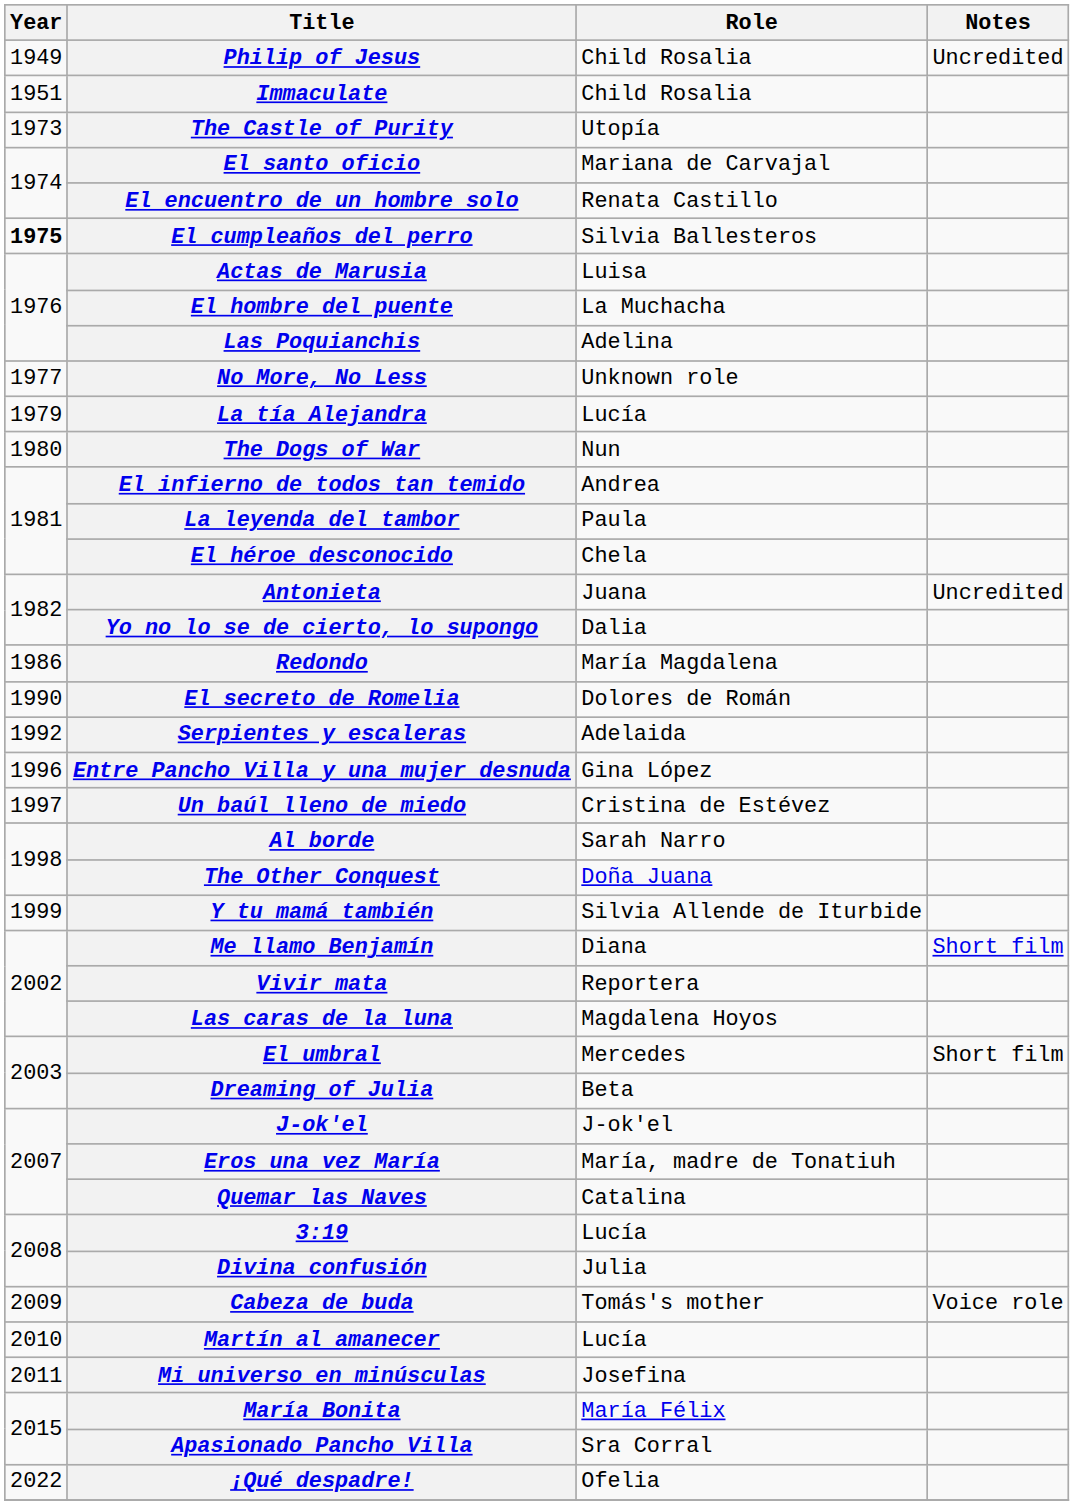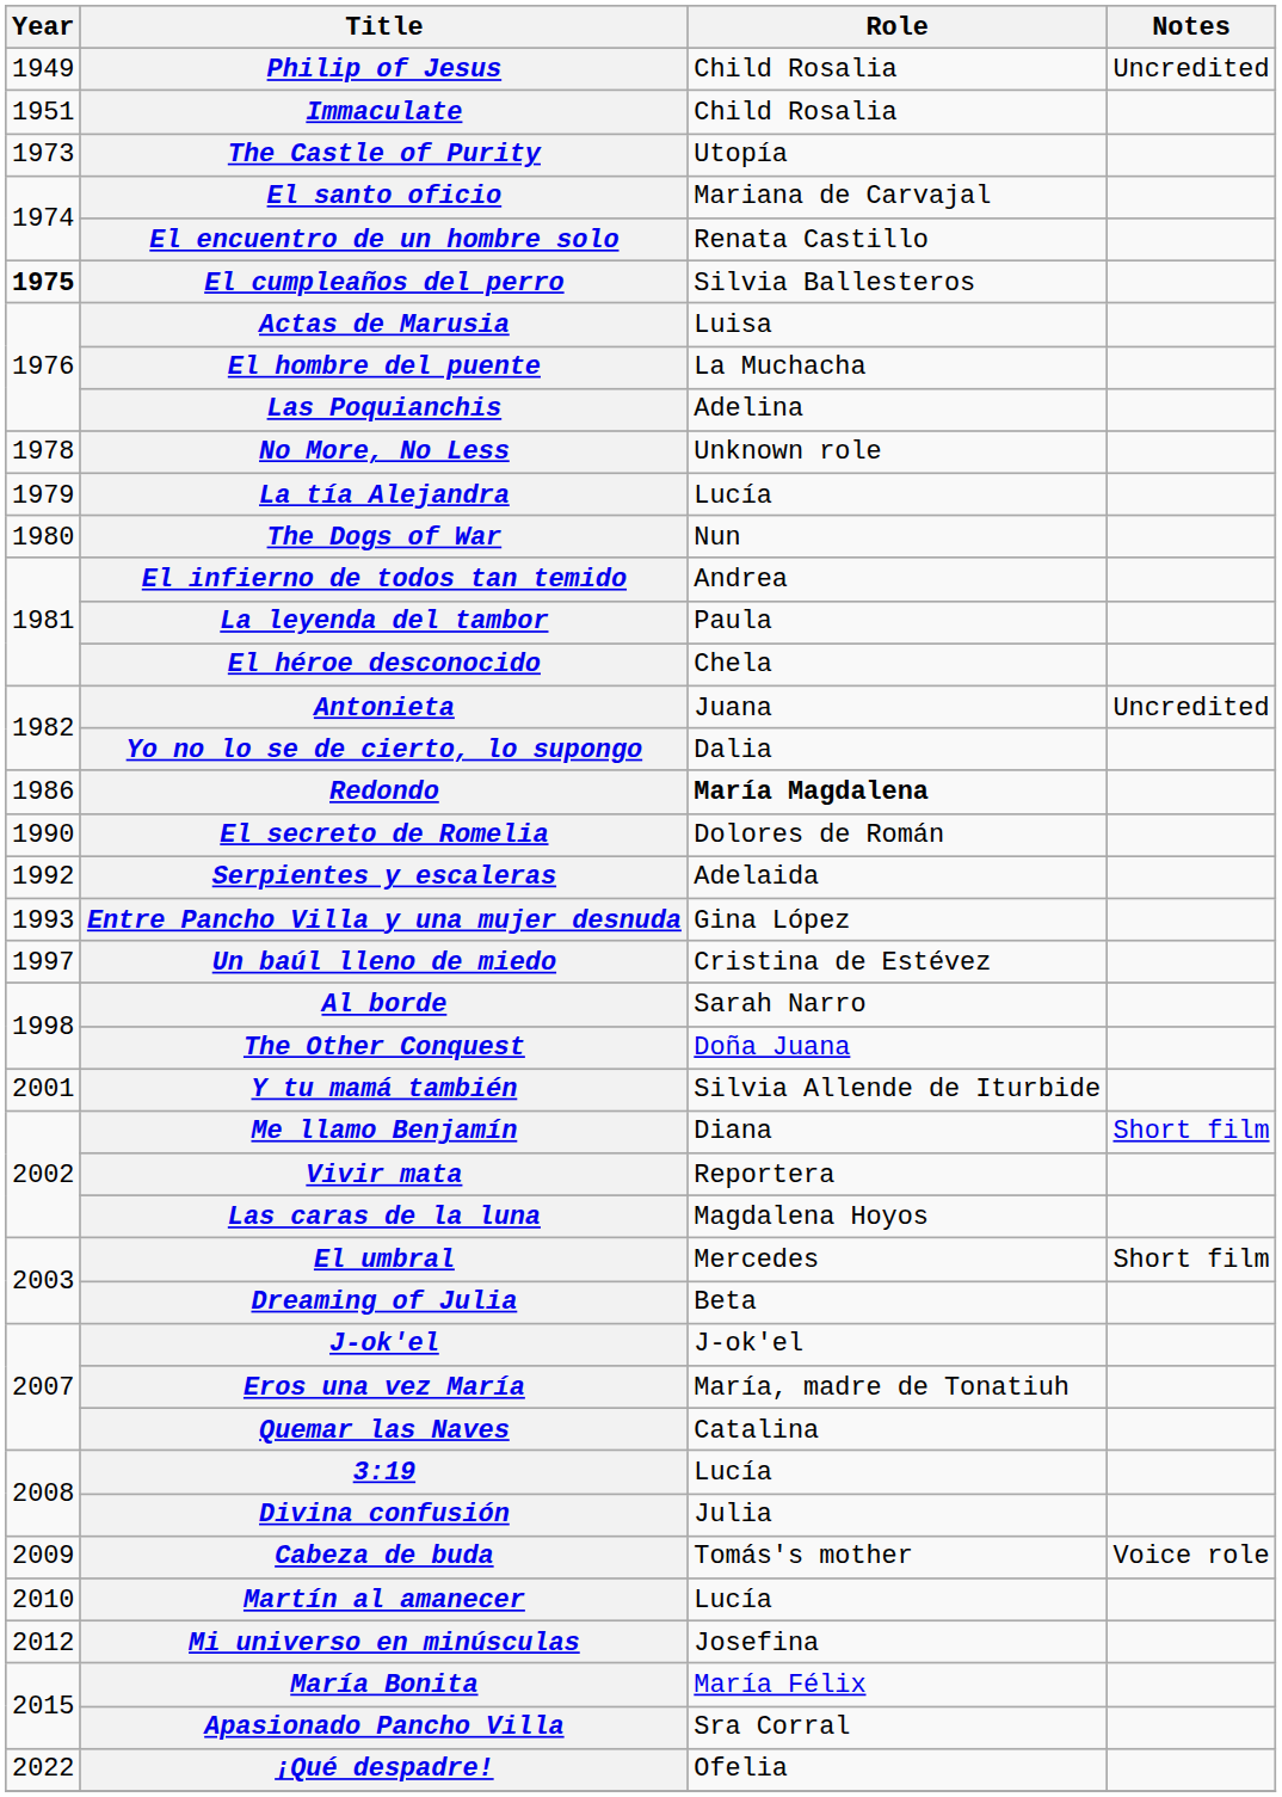 <table class="wikitable plainrowheaders sortable">
 <tr>
 <th scope="col">Year</th>
 <th scope="col">Title</th>
 <th scope="col">Role</th>
 <th scope="col" class="unsortable">Notes</th>
 </tr>
 <tr>
 <td>1949</td>
 <th scope="row"><em><a href='#'>Philip of Jesus</a></em></th>
 <td>Child Rosalia</td>
 <td>Uncredited</td>
 </tr>
 <tr>
 <td>1951</td>
 <th scope="row"><em><a href='#'>Immaculate</a></em></th>
 <td>Child Rosalia</td>
 <td></td>
 </tr>
 <tr>
 <td>1973</td>
 <th scope="row"><em><a href='#'>The Castle of Purity</a></em></th>
 <td>Utopía</td>
 <td></td>
 </tr>
 <tr>
 <td rowspan="2">1974</td>
 <th scope="row"><em><a href='#'>El santo oficio</a></em></th>
 <td>Mariana de Carvajal</td>
 <td></td>
 </tr>
 <tr>
 <th scope="row"><em><a href='#'>El encuentro de un hombre solo</a></em></th>
 <td>Renata Castillo</td>
 <td></td>
 </tr>
 <tr>
 <td><strong>1975</strong></td>
 <th scope="row"><em><a href='#'>El cumpleaños del perro</a></em></th>
 <td>Silvia Ballesteros</td>
 <td></td>
 </tr>
 <tr>
 <td rowspan="3">1976</td>
 <th scope="row"><em><a href='#'>Actas de Marusia</a></em></th>
 <td>Luisa</td>
 <td></td>
 </tr>
 <tr>
 <th scope="row"><em><a href='#'>El hombre del puente</a></em></th>
 <td>La Muchacha</td>
 <td></td>
 </tr>
 <tr>
 <th scope="row"><em><a href='#'>Las Poquianchis</a></em></th>
 <td>Adelina</td>
 <td></td>
 </tr>
 <tr>
-<td>1977</td>
+<td>1978</td>
 <th scope="row"><em><a href='#'>No More, No Less</a></em></th>
 <td>Unknown role</td>
 <td></td>
 </tr>
 <tr>
 <td>1979</td>
 <th scope="row"><em><a href='#'>La tía Alejandra</a></em></th>
 <td>Lucía</td>
 <td></td>
 </tr>
 <tr>
 <td>1980</td>
 <th scope="row"><em><a href='#'>The Dogs of War</a></em></th>
 <td>Nun</td>
 <td></td>
 </tr>
 <tr>
 <td rowspan="3">1981</td>
 <th scope="row"><em><a href='#'>El infierno de todos tan temido</a></em></th>
 <td>Andrea</td>
 <td></td>
 </tr>
 <tr>
 <th scope="row"><em><a href='#'>La leyenda del tambor</a></em></th>
 <td>Paula</td>
 <td></td>
 </tr>
 <tr>
 <th scope="row"><em><a href='#'>El héroe desconocido</a></em></th>
 <td>Chela</td>
 <td></td>
 </tr>
 <tr>
 <td rowspan="2">1982</td>
 <th scope="row"><em><a href='#'>Antonieta</a></em></th>
 <td>Juana</td>
 <td>Uncredited</td>
 </tr>
 <tr>
 <th scope="row"><em><a href='#'>Yo no lo se de cierto, lo supongo</a></em></th>
 <td>Dalia</td>
 <td></td>
 </tr>
 <tr>
 <td>1986</td>
 <th scope="row"><em><a href='#'>Redondo</a></em></th>
-<td>María Magdalena</td>
+<td><strong>María Magdalena</strong></td>
 <td></td>
 </tr>
 <tr>
 <td>1990</td>
 <th scope="row"><em><a href='#'>El secreto de Romelia</a></em></th>
 <td>Dolores de Román</td>
 <td></td>
 </tr>
 <tr>
 <td>1992</td>
 <th scope="row"><em><a href='#'>Serpientes y escaleras</a></em></th>
 <td>Adelaida</td>
 <td></td>
 </tr>
 <tr>
-<td>1996</td>
+<td>1993</td>
 <th scope="row"><em><a href='#'>Entre Pancho Villa y una mujer desnuda</a></em></th>
 <td>Gina López</td>
 <td></td>
 </tr>
 <tr>
 <td>1997</td>
 <th scope="row"><em><a href='#'>Un baúl lleno de miedo</a></em></th>
 <td>Cristina de Estévez</td>
 <td></td>
 </tr>
 <tr>
 <td rowspan="2">1998</td>
 <th scope="row"><em><a href='#'>Al borde</a></em></th>
 <td>Sarah Narro</td>
 <td></td>
 </tr>
 <tr>
 <th scope="row"><em><a href='#'>The Other Conquest</a></em></th>
 <td><a href='#'>Doña Juana</a></td>
 <td></td>
 </tr>
 <tr>
-<td>1999</td>
+<td>2001</td>
 <th scope="row"><em><a href='#'>Y tu mamá también</a></em></th>
 <td>Silvia Allende de Iturbide</td>
 <td></td>
 </tr>
 <tr>
 <td rowspan="3">2002</td>
 <th scope="row"><em><a href='#'>Me llamo Benjamín</a></em></th>
 <td>Diana</td>
 <td><a href='#'>Short film</a></td>
 </tr>
 <tr>
 <th scope="row"><em><a href='#'>Vivir mata</a></em></th>
 <td>Reportera</td>
 <td></td>
 </tr>
 <tr>
 <th scope="row"><em><a href='#'>Las caras de la luna</a></em></th>
 <td>Magdalena Hoyos</td>
 <td></td>
 </tr>
 <tr>
 <td rowspan="2">2003</td>
 <th scope="row"><em><a href='#'>El umbral</a></em></th>
 <td>Mercedes</td>
 <td>Short film</td>
 </tr>
 <tr>
 <th scope="row"><em><a href='#'>Dreaming of Julia</a></em></th>
 <td>Beta</td>
 <td></td>
 </tr>
 <tr>
 <td rowspan="3">2007</td>
 <th scope="row"><em><a href='#'>J-ok'el</a></em></th>
 <td>J-ok'el</td>
 <td></td>
 </tr>
 <tr>
 <th scope="row"><em><a href='#'>Eros una vez María</a></em></th>
 <td>María, madre de Tonatiuh</td>
 <td></td>
 </tr>
 <tr>
 <th scope="row"><em><a href='#'>Quemar las Naves</a></em></th>
 <td>Catalina</td>
 <td></td>
 </tr>
 <tr>
 <td rowspan="2">2008</td>
 <th scope="row"><em><a href='#'>3:19</a></em></th>
 <td>Lucía</td>
 <td></td>
 </tr>
 <tr>
 <th scope="row"><em><a href='#'>Divina confusión</a></em></th>
 <td>Julia</td>
 <td></td>
 </tr>
 <tr>
 <td>2009</td>
 <th scope="row"><em><a href='#'>Cabeza de buda</a></em></th>
 <td>Tomás's mother</td>
 <td>Voice role</td>
 </tr>
 <tr>
 <td>2010</td>
 <th scope="row"><em><a href='#'>Martín al amanecer</a></em></th>
 <td>Lucía</td>
 <td></td>
 </tr>
 <tr>
-<td>2011</td>
+<td>2012</td>
 <th scope="row"><em><a href='#'>Mi universo en minúsculas</a></em></th>
 <td>Josefina</td>
 <td></td>
 </tr>
 <tr>
 <td rowspan="2">2015</td>
 <th scope="row"><em><a href='#'>María Bonita</a></em></th>
 <td><a href='#'>María Félix</a></td>
 <td></td>
 </tr>
 <tr>
 <th scope="row"><em><a href='#'>Apasionado Pancho Villa</a></em></th>
 <td>Sra Corral</td>
 <td></td>
 </tr>
 <tr>
 <td>2022</td>
 <th scope="row"><em><a href='#'>¡Qué despadre!</a></em></th>
 <td>Ofelia</td>
 <td></td>
 </tr>
 <tr>
 </tr>
 </table>
